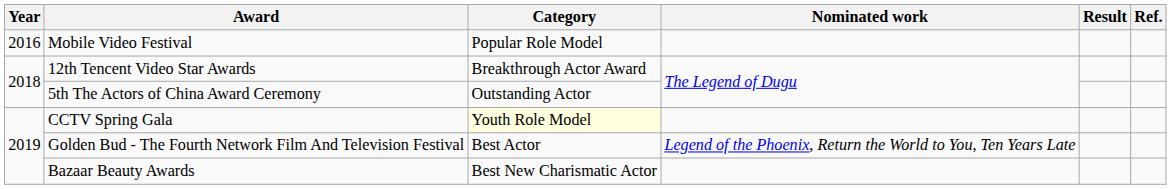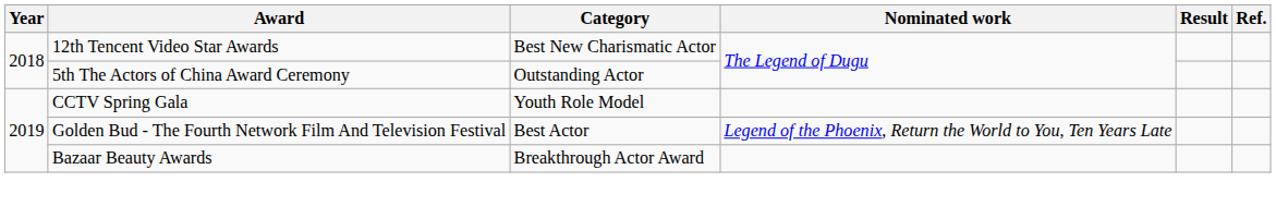 <table class="wikitable">
 <tr>
 <th>Year</th>
 <th>Award</th>
 <th>Category</th>
 <th>Nominated work</th>
 <th>Result</th>
 <th>Ref.</th>
 </tr>
 <tr>
-<td>2016</td>
-<td>Mobile Video Festival</td>
-<td>Popular Role Model</td>
-<td></td>
-<td></td>
-<td></td>
-</tr>
-<tr>
 <td rowspan=2>2018</td>
 <td>12th Tencent Video Star Awards</td>
-<td>Breakthrough Actor Award</td>
+<td>Best New Charismatic Actor</td>
 <td rowspan=2><em><a href='#'>The Legend of Dugu</a></em></td>
 <td></td>
 <td></td>
 </tr>
 <tr>
 <td>5th The Actors of China Award Ceremony</td>
 <td>Outstanding Actor</td>
 <td></td>
 <td></td>
 </tr>
 <tr>
 <td rowspan=3>2019</td>
 <td>CCTV Spring Gala</td>
-<td style="background: lightyellow;">Youth Role Model</td>
+<td>Youth Role Model</td>
 <td></td>
 <td></td>
 <td></td>
 </tr>
 <tr>
 <td>Golden Bud - The Fourth Network Film And Television Festival</td>
 <td>Best Actor</td>
 <td><em><a href='#'>Legend of the Phoenix</a></em>, <em>Return the World to You</em>, <em>Ten Years Late</em></td>
 <td></td>
 <td></td>
 </tr>
 <tr>
 <td>Bazaar Beauty Awards</td>
-<td>Best New Charismatic Actor</td>
+<td>Breakthrough Actor Award</td>
 <td></td>
 <td></td>
 <td></td>
 </tr>
 </table>
